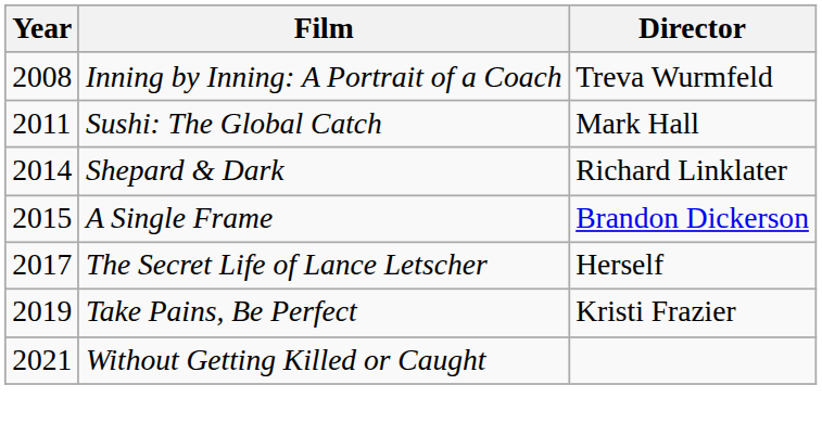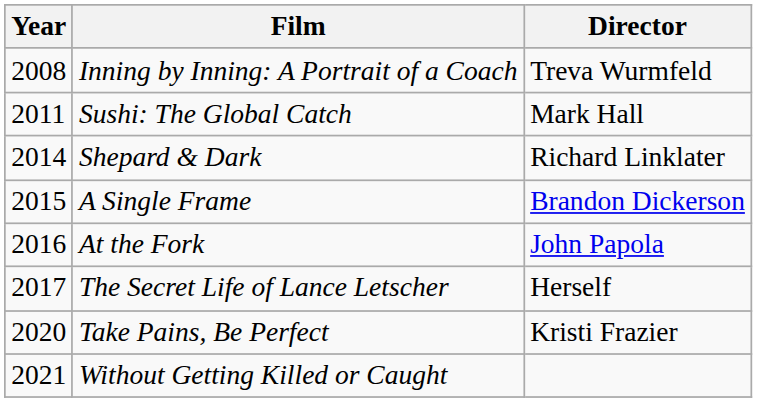 <table class="wikitable">
 <tr>
 <th>Year</th>
 <th>Film</th>
 <th>Director</th>
 </tr>
 <tr>
 <td>2008</td>
 <td><em>Inning by Inning: A Portrait of a Coach</em></td>
 <td>Treva Wurmfeld</td>
 </tr>
 <tr>
 <td>2011</td>
 <td><em>Sushi: The Global Catch</em></td>
 <td>Mark Hall</td>
 </tr>
 <tr>
 <td>2014</td>
 <td><em>Shepard & Dark</em></td>
 <td>Richard Linklater</td>
 </tr>
 <tr>
 <td>2015</td>
 <td><em>A Single Frame</em></td>
 <td><a href='#'>Brandon Dickerson</a></td>
 </tr>
 <tr>
+<td>2016</td>
+<td><em>At the Fork</em></td>
+<td><a href='#'>John Papola</a></td>
+</tr>
+<tr>
 <td>2017</td>
 <td><em>The Secret Life of Lance Letscher</em></td>
 <td>Herself</td>
 </tr>
 <tr>
-<td>2019</td>
+<td>2020</td>
 <td><em>Take Pains, Be Perfect</em></td>
 <td>Kristi Frazier</td>
 </tr>
 <tr>
 <td>2021</td>
 <td><em>Without Getting Killed or Caught</em></td>
 <td></td>
 </tr>
 </table>
